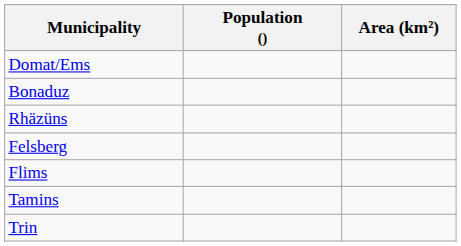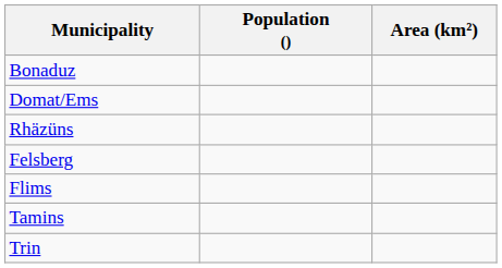 <table class="wikitable">
 <tr>
 <th width="160">Municipality</th>
 <th width="140">Population <br><small>()</small></th>
 <th width="100">Area (km²)</th>
 </tr>
 <tr>
-<td><a href='#'>Domat/Ems</a></td>
+<td><a href='#'>Bonaduz</a></td>
 <td align="center"></td>
 <td align="center"></td>
 </tr>
 <tr>
-<td><a href='#'>Bonaduz</a></td>
+<td><a href='#'>Domat/Ems</a></td>
 <td align="center"></td>
 <td align="center"></td>
 </tr>
 <tr>
 <td><a href='#'>Rhäzüns</a></td>
 <td align="center"></td>
 <td align="center"></td>
 </tr>
 <tr>
 <td><a href='#'>Felsberg</a></td>
 <td align="center"></td>
 <td align="center"></td>
 </tr>
 <tr>
 <td><a href='#'>Flims</a></td>
 <td align="center"></td>
 <td align="center"></td>
 </tr>
 <tr>
 <td><a href='#'>Tamins</a></td>
 <td align="center"></td>
 <td align="center"></td>
 </tr>
 <tr>
 <td><a href='#'>Trin</a></td>
 <td align="center"></td>
 <td align="center"></td>
 </tr>
 </table>
